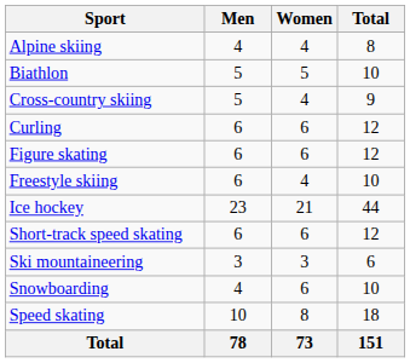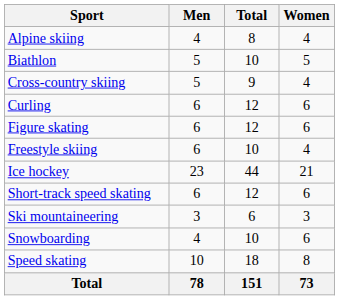 <table class="wikitable sortable" style="text-align:center;">
 <tr>
 <th width=180>Sport</th>
 <th width=55>Men</th>
+<th width=55>Total</th>
 <th width=55>Women</th>
-<th width=55>Total</th>
 </tr>
 <tr>
 <td align=left><a href='#'>Alpine skiing</a></td>
 <td>4</td>
+<td>8</td>
 <td>4</td>
-<td>8</td>
 </tr>
 <tr>
 <td align=left><a href='#'>Biathlon</a></td>
 <td>5</td>
+<td>10</td>
 <td>5</td>
-<td>10</td>
 </tr>
 <tr>
 <td align=left><a href='#'>Cross-country skiing</a></td>
 <td>5</td>
+<td>9</td>
 <td>4</td>
-<td>9</td>
 </tr>
 <tr>
 <td align=left><a href='#'>Curling</a></td>
 <td>6</td>
+<td>12</td>
 <td>6</td>
-<td>12</td>
 </tr>
 <tr>
 <td align=left><a href='#'>Figure skating</a></td>
 <td>6</td>
+<td>12</td>
 <td>6</td>
-<td>12</td>
 </tr>
 <tr>
 <td align=left><a href='#'>Freestyle skiing</a></td>
 <td>6</td>
+<td>10</td>
 <td>4</td>
-<td>10</td>
 </tr>
 <tr>
 <td align=left><a href='#'>Ice hockey</a></td>
 <td>23</td>
+<td>44</td>
 <td>21</td>
-<td>44</td>
 </tr>
 <tr>
 <td align=left><a href='#'>Short-track speed skating</a></td>
 <td>6</td>
+<td>12</td>
 <td>6</td>
-<td>12</td>
 </tr>
 <tr>
 <td align=left><a href='#'>Ski mountaineering</a></td>
 <td>3</td>
+<td>6</td>
 <td>3</td>
-<td>6</td>
 </tr>
 <tr>
 <td align=left><a href='#'>Snowboarding</a></td>
 <td>4</td>
+<td>10</td>
 <td>6</td>
-<td>10</td>
 </tr>
 <tr>
 <td align=left><a href='#'>Speed skating</a></td>
 <td>10</td>
+<td>18</td>
 <td>8</td>
-<td>18</td>
 </tr>
 <tr>
 <th>Total</th>
 <th>78</th>
+<th>151</th>
 <th>73</th>
-<th>151</th>
 </tr>
 </table>
